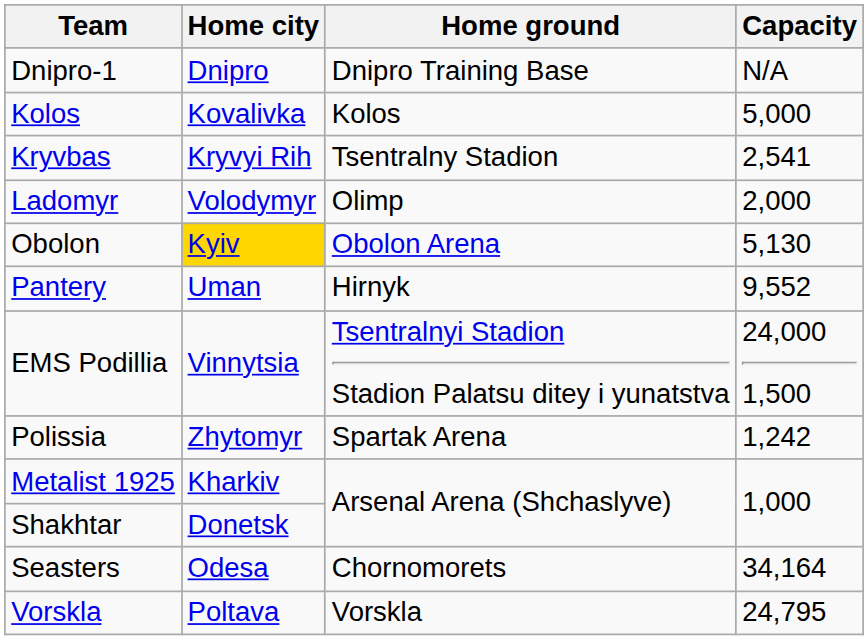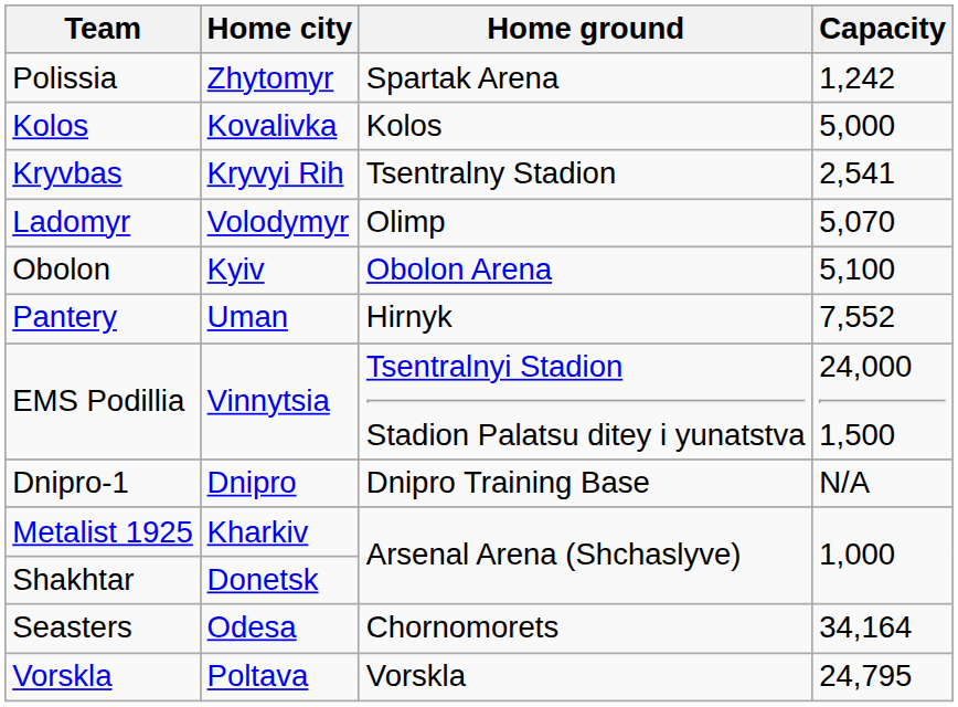 <table class="wikitable sortable">
 <tr>
 <th>Team</th>
 <th>Home city</th>
 <th>Home ground</th>
 <th>Capacity</th>
 </tr>
 <tr>
-<td data-sort-value="Dnipro-1">Dnipro-1</td>
-<td><a href='#'>Dnipro</a></td>
-<td>Dnipro Training Base</td>
-<td>N/A</td>
+<td data-sort-value="Polissia">Polissia</td>
+<td><a href='#'>Zhytomyr</a></td>
+<td>Spartak Arena</td>
+<td>1,242</td>
 </tr>
 <tr>
 <td data-sort-value="Kolos"><a href='#'>Kolos</a></td>
 <td><a href='#'>Kovalivka</a></td>
 <td>Kolos</td>
 <td>5,000</td>
 </tr>
 <tr>
 <td data-sort-value="Kryvbas"><a href='#'>Kryvbas</a></td>
 <td><a href='#'>Kryvyi Rih</a></td>
 <td>Tsentralny Stadion</td>
 <td>2,541</td>
 </tr>
 <tr>
 <td data-sort-value="Ladomyr"><a href='#'>Ladomyr</a></td>
 <td><a href='#'>Volodymyr</a></td>
 <td>Olimp</td>
-<td>2,000</td>
+<td>5,070</td>
 </tr>
 <tr>
 <td data-sort-value="Obolon">Obolon</td>
-<td style="background: gold;"><a href='#'>Kyiv</a></td>
+<td><a href='#'>Kyiv</a></td>
 <td><a href='#'>Obolon Arena</a></td>
-<td>5,130</td>
+<td>5,100</td>
 </tr>
 <tr>
 <td data-sort-value="Pantery"><a href='#'>Pantery</a></td>
 <td><a href='#'>Uman</a></td>
 <td>Hirnyk</td>
-<td>9,552</td>
+<td>7,552</td>
 </tr>
 <tr>
 <td data-sort-value="Podillia">EMS Podillia</td>
 <td><a href='#'>Vinnytsia</a></td>
 <td><a href='#'>Tsentralnyi Stadion</a><hr>Stadion Palatsu ditey i yunatstva</td>
 <td>24,000<hr>1,500</td>
 </tr>
 <tr>
-<td data-sort-value="Polissia">Polissia</td>
-<td><a href='#'>Zhytomyr</a></td>
-<td>Spartak Arena</td>
-<td>1,242</td>
+<td data-sort-value="Dnipro-1">Dnipro-1</td>
+<td><a href='#'>Dnipro</a></td>
+<td>Dnipro Training Base</td>
+<td>N/A</td>
 </tr>
 <tr>
 <td data-sort-value="Metalist 1925"><a href='#'>Metalist 1925</a></td>
 <td><a href='#'>Kharkiv</a></td>
 <td rowspan=2>Arsenal Arena (Shchaslyve)</td>
 <td rowspan=2>1,000</td>
 </tr>
 <tr>
 <td data-sort-value="Shakhtar">Shakhtar</td>
 <td><a href='#'>Donetsk</a></td>
 </tr>
 <tr>
 <td data-sort-value="Sisters">Seasters</td>
 <td><a href='#'>Odesa</a></td>
 <td>Chornomorets</td>
 <td>34,164</td>
 </tr>
 <tr>
 <td data-sort-value="Vorskla"><a href='#'>Vorskla</a></td>
 <td><a href='#'>Poltava</a></td>
 <td>Vorskla</td>
 <td>24,795</td>
 </tr>
 </table>
